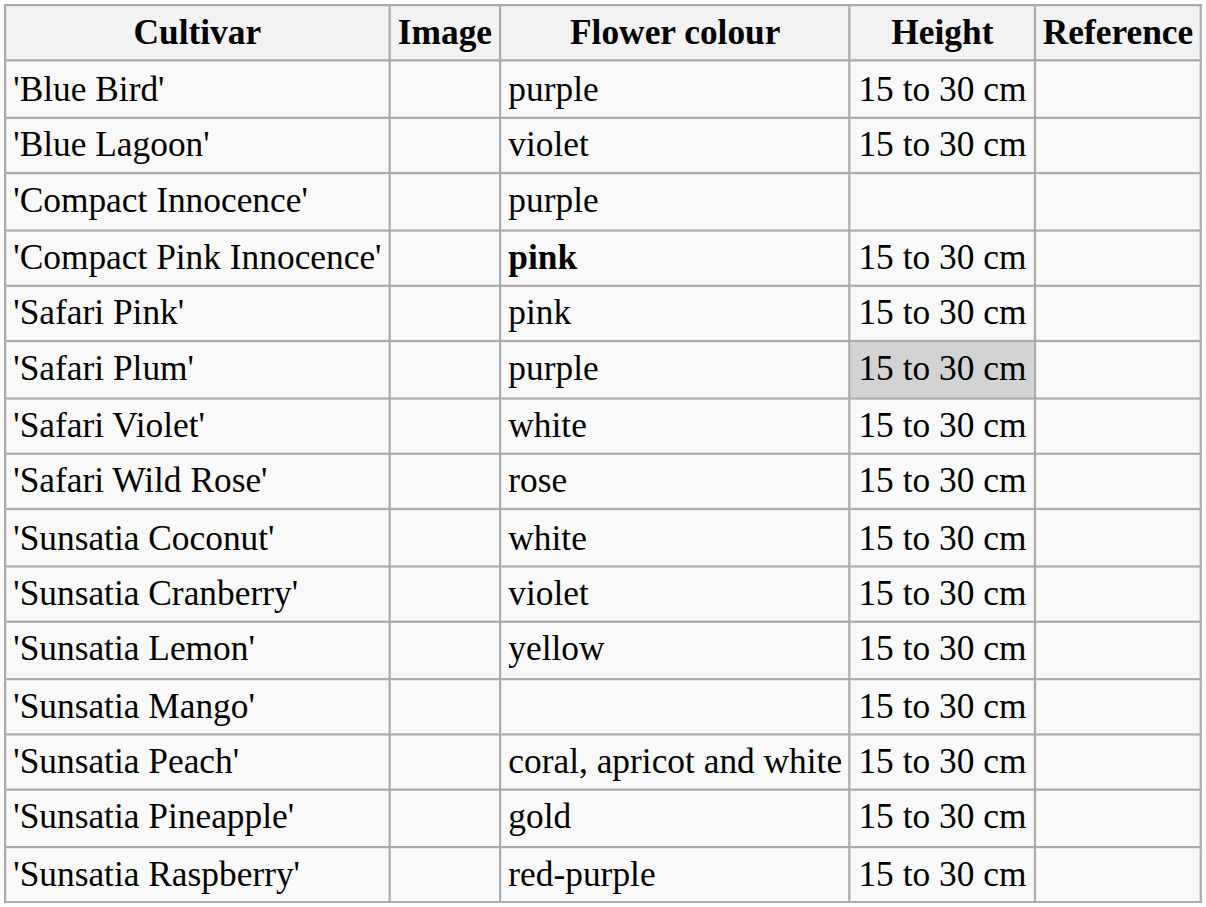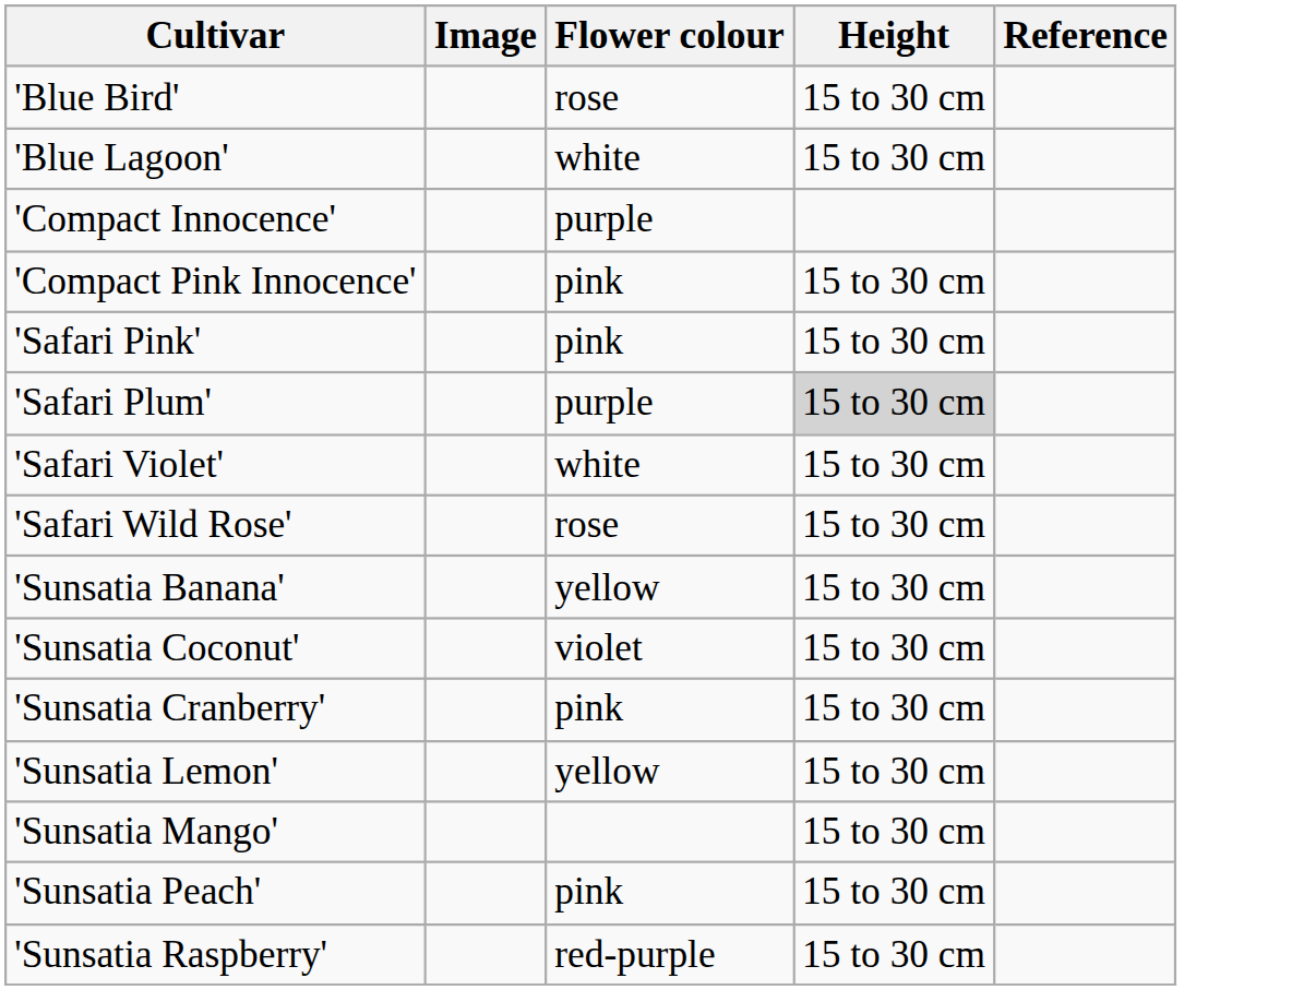 <table class="wikitable">
 <tr>
 <th>Cultivar</th>
 <th>Image</th>
 <th>Flower colour</th>
 <th>Height</th>
 <th>Reference</th>
 </tr>
 <tr>
 <td>'Blue Bird'</td>
 <td></td>
-<td>purple</td>
+<td>rose</td>
 <td>15 to 30 cm</td>
 <td></td>
 </tr>
 <tr>
 <td>'Blue Lagoon'</td>
 <td></td>
-<td>violet</td>
+<td>white</td>
 <td>15 to 30 cm</td>
 <td></td>
 </tr>
 <tr>
 <td>'Compact Innocence'</td>
 <td></td>
 <td>purple</td>
 <td></td>
 <td></td>
 </tr>
 <tr>
 <td>'Compact Pink Innocence'</td>
 <td></td>
-<td><strong>pink</strong></td>
+<td>pink</td>
 <td>15 to 30 cm</td>
 <td></td>
 </tr>
 <tr>
 <td>'Safari Pink'</td>
 <td></td>
 <td>pink</td>
 <td>15 to 30 cm</td>
 <td></td>
 </tr>
 <tr>
 <td>'Safari Plum'</td>
 <td></td>
 <td>purple</td>
 <td style="background: lightgrey;">15 to 30 cm</td>
 <td></td>
 </tr>
 <tr>
 <td>'Safari Violet'</td>
 <td></td>
 <td>white</td>
 <td>15 to 30 cm</td>
 <td></td>
 </tr>
 <tr>
 <td>'Safari Wild Rose'</td>
 <td></td>
 <td>rose</td>
 <td>15 to 30 cm</td>
 <td></td>
 </tr>
 <tr>
+<td>'Sunsatia Banana'</td>
+<td></td>
+<td>yellow</td>
+<td>15 to 30 cm</td>
+<td></td>
+</tr>
+<tr>
 <td>'Sunsatia Coconut'</td>
 <td></td>
-<td>white</td>
+<td>violet</td>
 <td>15 to 30 cm</td>
 <td></td>
 </tr>
 <tr>
 <td>'Sunsatia Cranberry'</td>
 <td></td>
-<td>violet</td>
+<td>pink</td>
 <td>15 to 30 cm</td>
 <td></td>
 </tr>
 <tr>
 <td>'Sunsatia Lemon'</td>
 <td></td>
 <td>yellow</td>
 <td>15 to 30 cm</td>
 <td></td>
 </tr>
 <tr>
 <td>'Sunsatia Mango'</td>
 <td></td>
 <td></td>
 <td>15 to 30 cm</td>
 <td></td>
 </tr>
 <tr>
 <td>'Sunsatia Peach'</td>
 <td></td>
-<td>coral, apricot and white</td>
-<td>15 to 30 cm</td>
-<td></td>
-</tr>
-<tr>
-<td>'Sunsatia Pineapple'</td>
-<td></td>
-<td>gold</td>
+<td>pink</td>
 <td>15 to 30 cm</td>
 <td></td>
 </tr>
 <tr>
 <td>'Sunsatia Raspberry'</td>
 <td></td>
 <td>red-purple</td>
 <td>15 to 30 cm</td>
 <td></td>
 </tr>
 <tr>
 </tr>
 </table>
